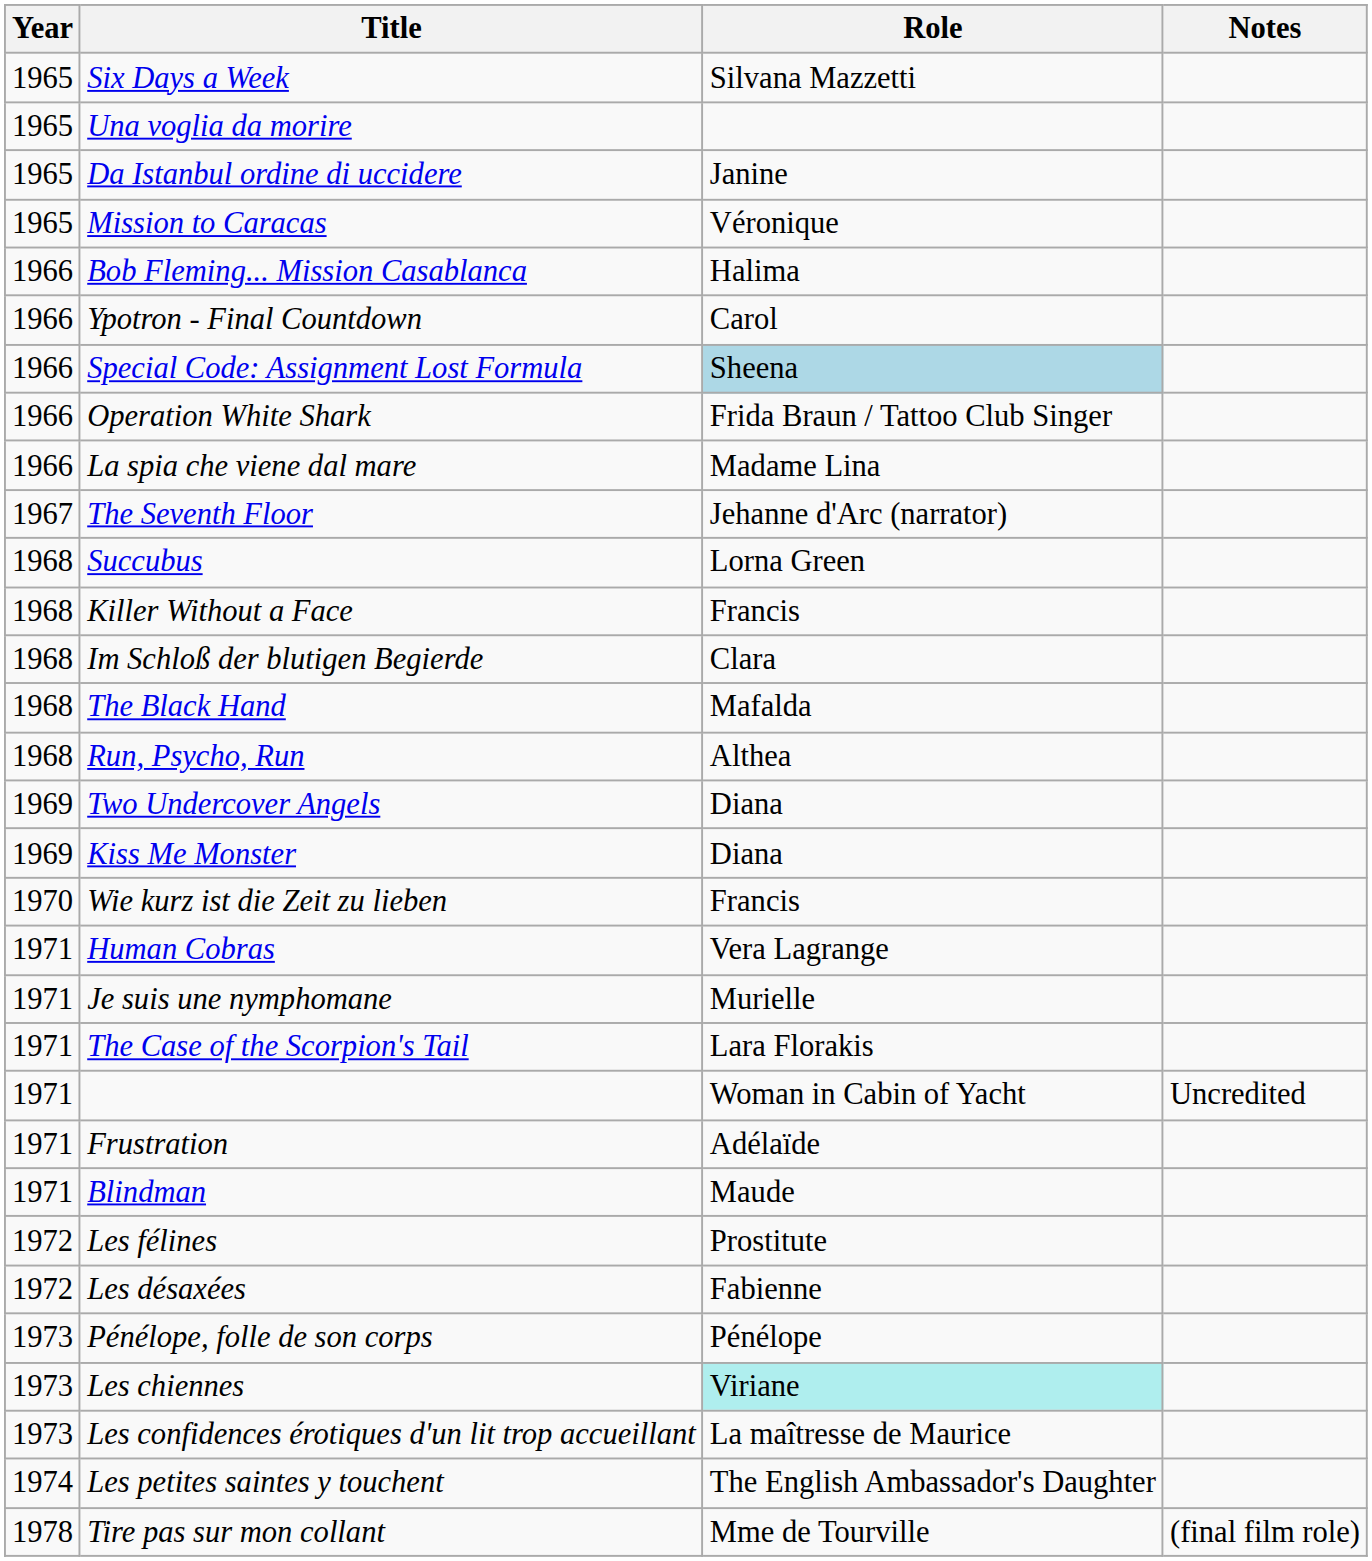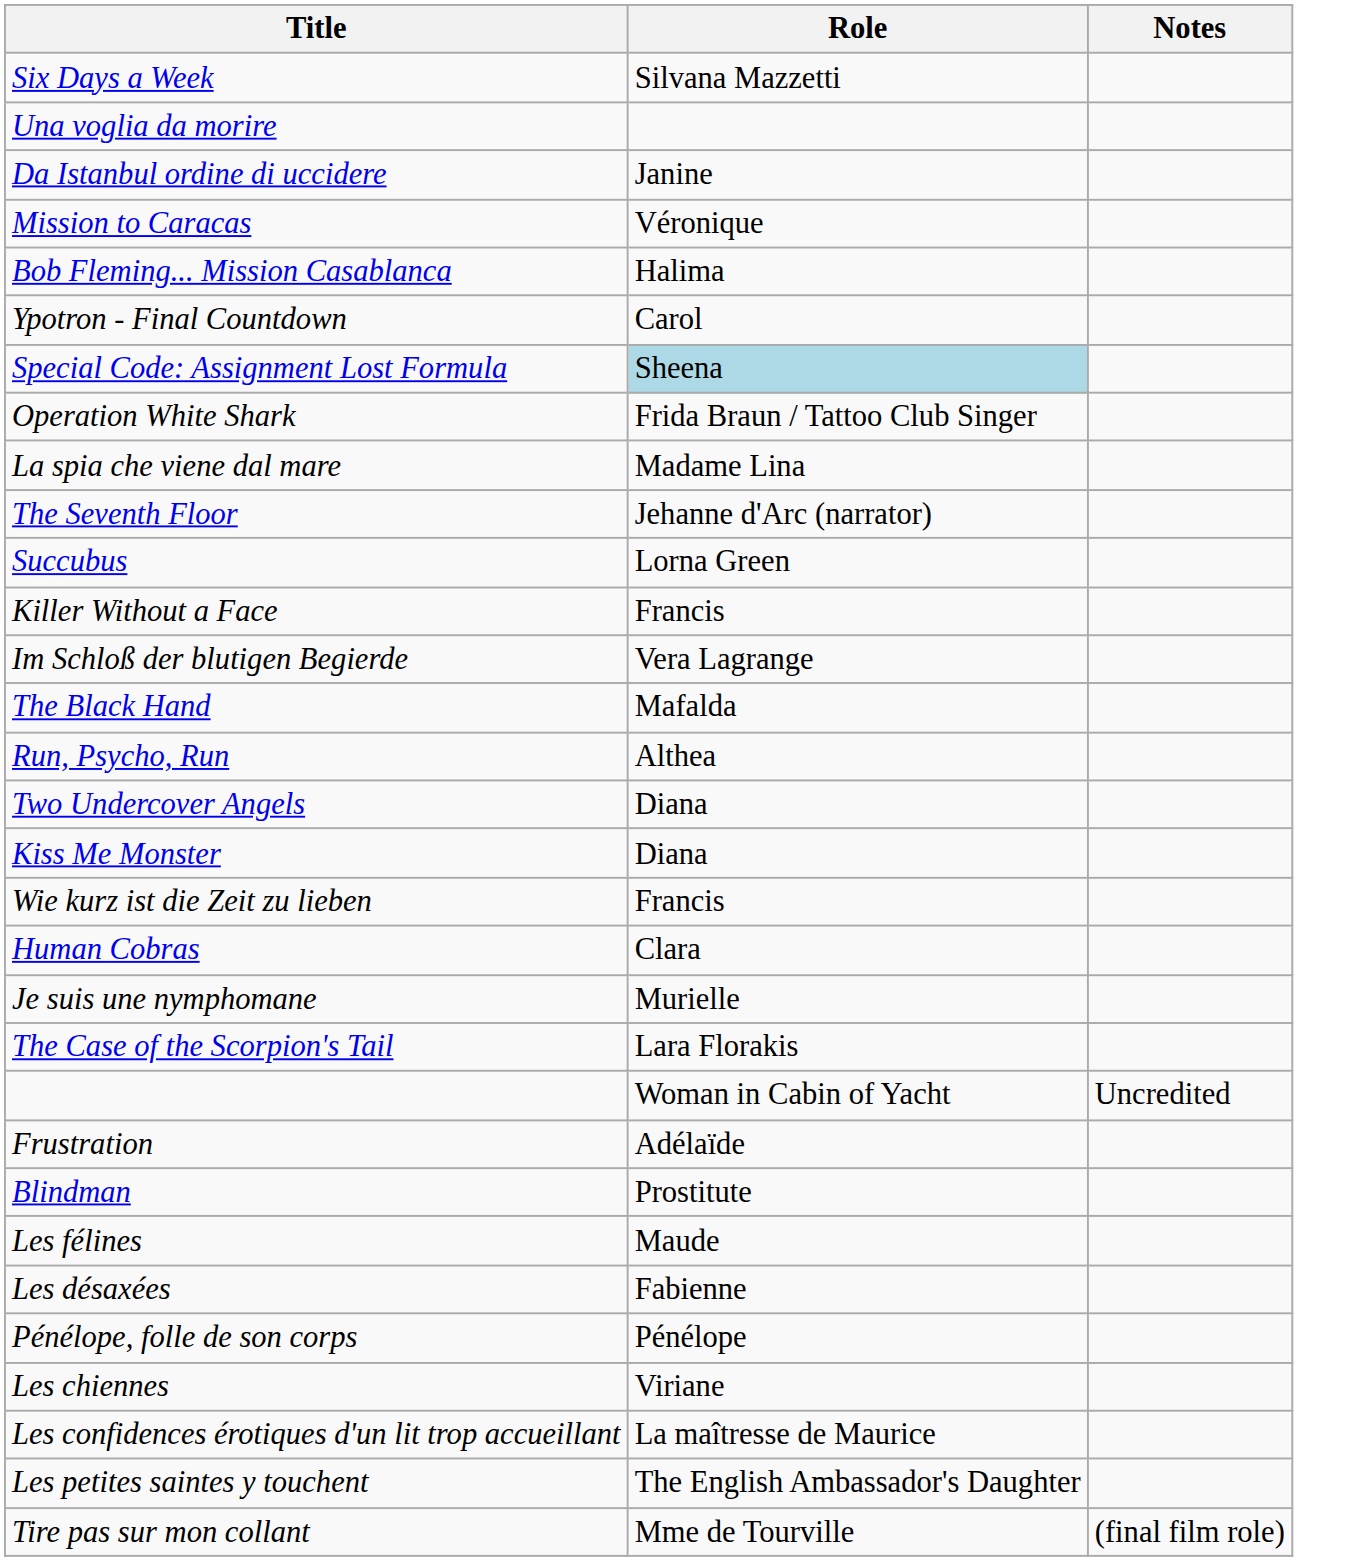 <table class="wikitable">
 <tr>
-<th>Year</th>
 <th>Title</th>
 <th>Role</th>
 <th>Notes</th>
 </tr>
 <tr>
-<td>1965</td>
 <td><em><a href='#'>Six Days a Week</a></em></td>
 <td>Silvana Mazzetti</td>
 <td></td>
 </tr>
 <tr>
-<td>1965</td>
 <td><em><a href='#'>Una voglia da morire</a></em></td>
 <td></td>
 <td></td>
 </tr>
 <tr>
-<td>1965</td>
 <td><em><a href='#'>Da Istanbul ordine di uccidere</a></em></td>
 <td>Janine</td>
 <td></td>
 </tr>
 <tr>
-<td>1965</td>
 <td><em><a href='#'>Mission to Caracas</a></em></td>
 <td>Véronique</td>
 <td></td>
 </tr>
 <tr>
-<td>1966</td>
 <td><em><a href='#'>Bob Fleming... Mission Casablanca</a></em></td>
 <td>Halima</td>
 <td></td>
 </tr>
 <tr>
-<td>1966</td>
 <td><em>Ypotron - Final Countdown</em></td>
 <td>Carol</td>
 <td></td>
 </tr>
 <tr>
-<td>1966</td>
 <td><em><a href='#'>Special Code: Assignment Lost Formula</a></em></td>
 <td style="background: lightblue;">Sheena</td>
 <td></td>
 </tr>
 <tr>
-<td>1966</td>
 <td><em>Operation White Shark</em></td>
 <td>Frida Braun / Tattoo Club Singer</td>
 <td></td>
 </tr>
 <tr>
-<td>1966</td>
 <td><em>La spia che viene dal mare</em></td>
 <td>Madame Lina</td>
 <td></td>
 </tr>
 <tr>
-<td>1967</td>
 <td><em><a href='#'>The Seventh Floor</a></em></td>
 <td>Jehanne d'Arc (narrator)</td>
 <td></td>
 </tr>
 <tr>
-<td>1968</td>
 <td><em><a href='#'>Succubus</a></em></td>
 <td>Lorna Green</td>
 <td></td>
 </tr>
 <tr>
-<td>1968</td>
 <td><em>Killer Without a Face</em></td>
 <td>Francis</td>
 <td></td>
 </tr>
 <tr>
-<td>1968</td>
 <td><em>Im Schloß der blutigen Begierde</em></td>
-<td>Clara</td>
+<td>Vera Lagrange</td>
 <td></td>
 </tr>
 <tr>
-<td>1968</td>
 <td><em><a href='#'>The Black Hand</a></em></td>
 <td>Mafalda</td>
 <td></td>
 </tr>
 <tr>
-<td>1968</td>
 <td><em><a href='#'>Run, Psycho, Run</a></em></td>
 <td>Althea</td>
 <td></td>
 </tr>
 <tr>
-<td>1969</td>
 <td><em><a href='#'>Two Undercover Angels</a></em></td>
 <td>Diana</td>
 <td></td>
 </tr>
 <tr>
-<td>1969</td>
 <td><em><a href='#'>Kiss Me Monster</a></em></td>
 <td>Diana</td>
 <td></td>
 </tr>
 <tr>
-<td>1970</td>
 <td><em>Wie kurz ist die Zeit zu lieben</em></td>
 <td>Francis</td>
 <td></td>
 </tr>
 <tr>
-<td>1971</td>
 <td><em><a href='#'>Human Cobras</a></em></td>
-<td>Vera Lagrange</td>
+<td>Clara</td>
 <td></td>
 </tr>
 <tr>
-<td>1971</td>
 <td><em>Je suis une nymphomane</em></td>
 <td>Murielle</td>
 <td></td>
 </tr>
 <tr>
-<td>1971</td>
 <td><em><a href='#'>The Case of the Scorpion's Tail</a></em></td>
 <td>Lara Florakis</td>
 <td></td>
 </tr>
 <tr>
-<td>1971</td>
 <td><em></em></td>
 <td>Woman in Cabin of Yacht</td>
 <td>Uncredited</td>
 </tr>
 <tr>
-<td>1971</td>
 <td><em>Frustration</em></td>
 <td>Adélaïde</td>
 <td></td>
 </tr>
 <tr>
-<td>1971</td>
 <td><em><a href='#'>Blindman</a></em></td>
+<td>Prostitute</td>
+<td></td>
+</tr>
+<tr>
+<td><em>Les félines</em></td>
 <td>Maude</td>
 <td></td>
 </tr>
 <tr>
-<td>1972</td>
-<td><em>Les félines</em></td>
-<td>Prostitute</td>
-<td></td>
-</tr>
-<tr>
-<td>1972</td>
 <td><em>Les désaxées</em></td>
 <td>Fabienne</td>
 <td></td>
 </tr>
 <tr>
-<td>1973</td>
 <td><em>Pénélope, folle de son corps</em></td>
 <td>Pénélope</td>
 <td></td>
 </tr>
 <tr>
-<td>1973</td>
 <td><em>Les chiennes</em></td>
-<td style="background: paleturquoise;">Viriane</td>
+<td>Viriane</td>
 <td></td>
 </tr>
 <tr>
-<td>1973</td>
 <td><em>Les confidences érotiques d'un lit trop accueillant</em></td>
 <td>La maîtresse de Maurice</td>
 <td></td>
 </tr>
 <tr>
-<td>1974</td>
 <td><em>Les petites saintes y touchent</em></td>
 <td>The English Ambassador's Daughter</td>
 <td></td>
 </tr>
 <tr>
-<td>1978</td>
 <td><em>Tire pas sur mon collant</em></td>
 <td>Mme de Tourville</td>
 <td>(final film role)</td>
 </tr>
 </table>
